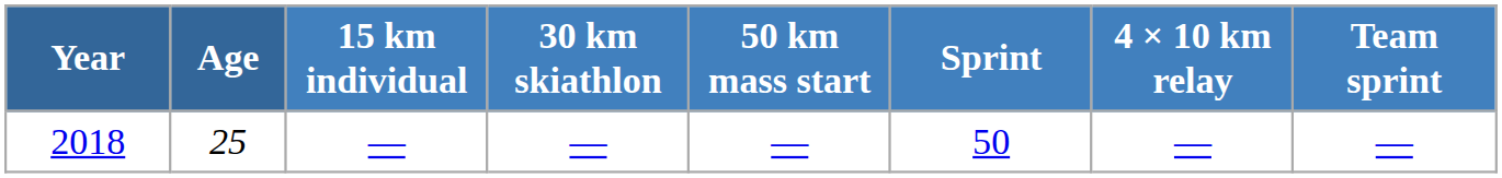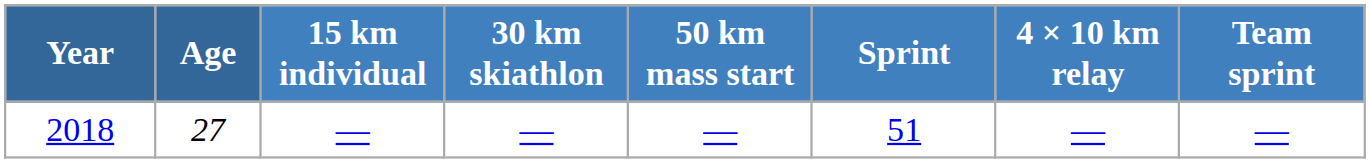 <table class="wikitable" style="font-size:95%; text-align:center; border:grey solid 1px; border-collapse:collapse; background:#ffffff;">
 <tr>
 <th style="background-color:#369; color:white; width:60px;"> Year </th>
 <th style="background-color:#369; color:white; width:40px;"> Age </th>
 <th style="background-color:#4180be; color:white; width:75px;"> 15 km <br>individual</th>
 <th style="background-color:#4180be; color:white; width:75px;"> 30 km <br> skiathlon </th>
 <th style="background-color:#4180be; color:white; width:75px;"> 50 km <br>mass start</th>
 <th style="background-color:#4180be; color:white; width:75px;"> Sprint </th>
 <th style="background-color:#4180be; color:white; width:75px;"> 4 × 10 km <br> relay </th>
 <th style="background-color:#4180be; color:white; width:75px;"> Team <br> sprint </th>
 </tr>
 <tr>
 <td><a href='#'>2018</a></td>
-<td><em>25</em></td>
+<td><em>27</em></td>
 <td><a href='#'>—</a></td>
 <td><a href='#'>—</a></td>
 <td><a href='#'>—</a></td>
-<td><a href='#'>50</a></td>
+<td><a href='#'>51</a></td>
 <td><a href='#'>—</a></td>
 <td><a href='#'>—</a></td>
 </tr>
 </table>
